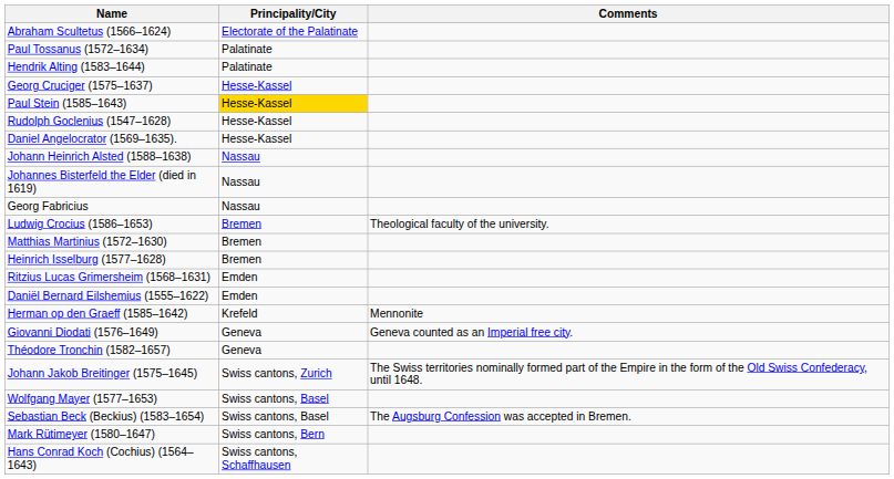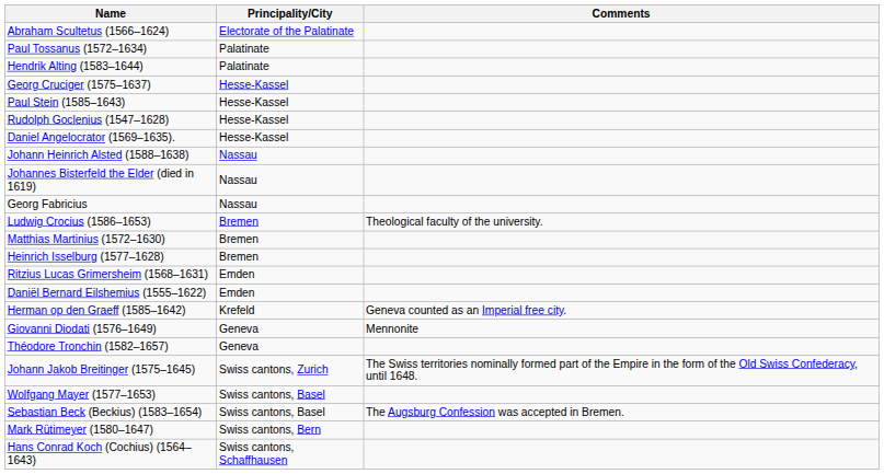 <table class="wikitable sortable">
 <tr>
 <th>Name</th>
 <th>Principality/City</th>
 <th>Comments</th>
 </tr>
 <tr>
 <td><a href='#'>Abraham Scultetus</a> (1566–1624)</td>
 <td><a href='#'>Electorate of the Palatinate</a></td>
 <td></td>
 </tr>
 <tr>
 <td><a href='#'>Paul Tossanus</a> (1572–1634)</td>
 <td>Palatinate</td>
 <td></td>
 </tr>
 <tr>
 <td><a href='#'>Hendrik Alting</a> (1583–1644)</td>
 <td>Palatinate</td>
 <td></td>
 </tr>
 <tr>
 <td><a href='#'>Georg Cruciger</a> (1575–1637)</td>
 <td><a href='#'>Hesse-Kassel</a></td>
 <td></td>
 </tr>
 <tr>
 <td><a href='#'>Paul Stein</a> (1585–1643)</td>
-<td style="background: gold;">Hesse-Kassel</td>
+<td>Hesse-Kassel</td>
 <td></td>
 </tr>
 <tr>
 <td><a href='#'>Rudolph Goclenius</a> (1547–1628)</td>
 <td>Hesse-Kassel</td>
 <td></td>
 </tr>
 <tr>
 <td><a href='#'>Daniel Angelocrator</a> (1569–1635).</td>
 <td>Hesse-Kassel</td>
 <td></td>
 </tr>
 <tr>
 <td><a href='#'>Johann Heinrich Alsted</a> (1588–1638)</td>
 <td><a href='#'>Nassau</a></td>
 <td></td>
 </tr>
 <tr>
 <td><a href='#'>Johannes Bisterfeld the Elder</a> (died in 1619)</td>
 <td>Nassau</td>
 <td></td>
 </tr>
 <tr>
 <td>Georg Fabricius</td>
 <td>Nassau</td>
 <td></td>
 </tr>
 <tr>
 <td><a href='#'>Ludwig Crocius</a> (1586–1653)</td>
 <td><a href='#'>Bremen</a></td>
 <td>Theological faculty of the university.</td>
 </tr>
 <tr>
 <td><a href='#'>Matthias Martinius</a> (1572–1630)</td>
 <td>Bremen</td>
 <td></td>
 </tr>
 <tr>
 <td><a href='#'>Heinrich Isselburg</a> (1577–1628)</td>
 <td>Bremen</td>
 <td></td>
 </tr>
 <tr>
 <td><a href='#'>Ritzius Lucas Grimersheim</a> (1568–1631)</td>
 <td>Emden</td>
 <td></td>
 </tr>
 <tr>
 <td><a href='#'>Daniël Bernard Eilshemius</a> (1555–1622)</td>
 <td>Emden</td>
 <td></td>
 </tr>
 <tr>
 <td><a href='#'>Herman op den Graeff</a> (1585–1642)</td>
 <td>Krefeld</td>
-<td>Mennonite</td>
+<td>Geneva counted as an <a href='#'>Imperial free city</a>.</td>
 </tr>
 <tr>
 <td><a href='#'>Giovanni Diodati</a> (1576–1649)</td>
 <td>Geneva</td>
-<td>Geneva counted as an <a href='#'>Imperial free city</a>.</td>
+<td>Mennonite</td>
 </tr>
 <tr>
 <td><a href='#'>Théodore Tronchin</a> (1582–1657)</td>
 <td>Geneva</td>
 <td></td>
 </tr>
 <tr>
 <td><a href='#'>Johann Jakob Breitinger</a> (1575–1645)</td>
 <td>Swiss cantons, <a href='#'>Zurich</a></td>
 <td>The Swiss territories nominally formed part of the Empire in the form of the <a href='#'>Old Swiss Confederacy</a>, until 1648.</td>
 </tr>
 <tr>
 <td><a href='#'>Wolfgang Mayer</a> (1577–1653)</td>
 <td>Swiss cantons, <a href='#'>Basel</a></td>
 <td></td>
 </tr>
 <tr>
 <td><a href='#'>Sebastian Beck</a> (Beckius) (1583–1654)</td>
 <td>Swiss cantons, Basel </td>
 <td>The <a href='#'>Augsburg Confession</a> was accepted in Bremen.</td>
 </tr>
 <tr>
 <td><a href='#'>Mark Rütimeyer</a> (1580–1647)</td>
 <td>Swiss cantons, <a href='#'>Bern</a></td>
 <td></td>
 </tr>
 <tr>
 <td><a href='#'>Hans Conrad Koch</a> (Cochius) (1564–1643)</td>
 <td>Swiss cantons, <a href='#'>Schaffhausen</a></td>
 <td></td>
 </tr>
 </table>
